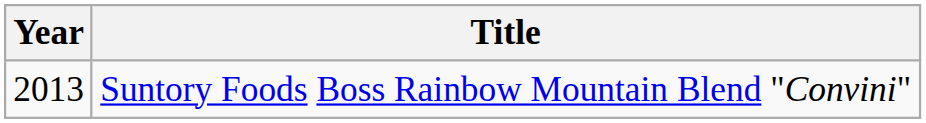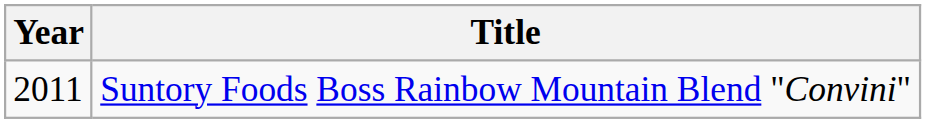 <table class="wikitable">
 <tr>
 <th>Year</th>
 <th>Title</th>
 </tr>
 <tr>
-<td>2013</td>
+<td>2011</td>
 <td><a href='#'>Suntory Foods</a> <a href='#'>Boss Rainbow Mountain Blend</a> "<em>Convini</em>"</td>
 </tr>
 </table>
